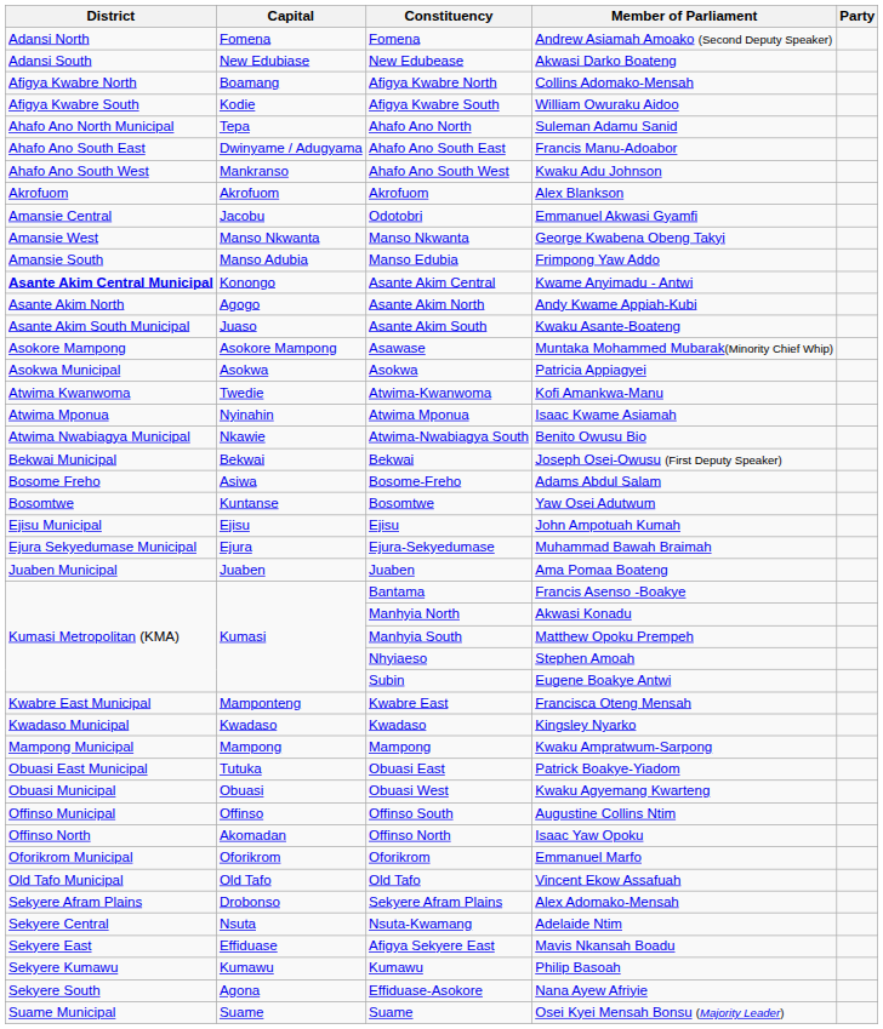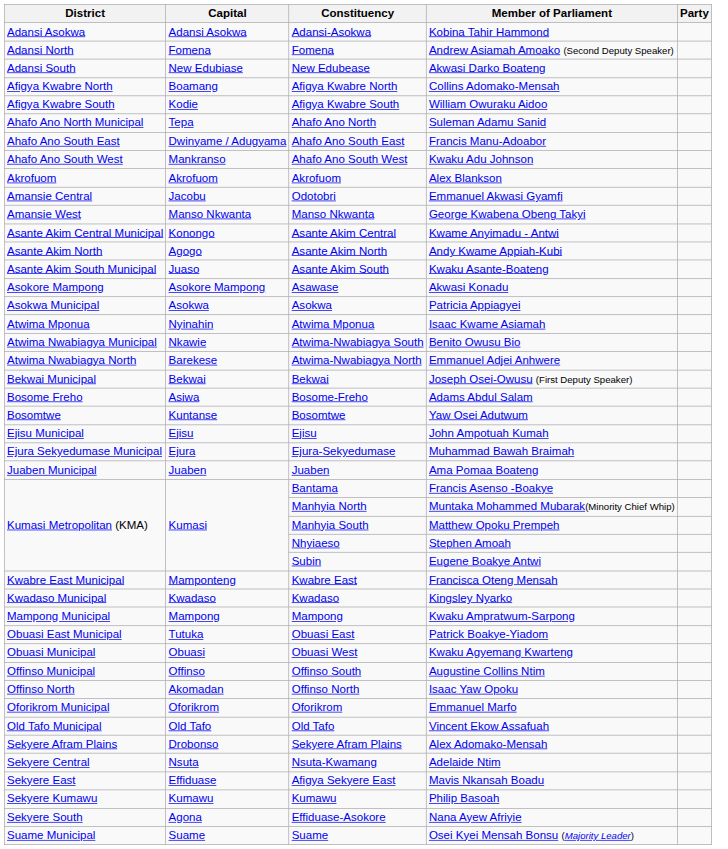 <table class="wikitable sortable">
 <tr>
 <th class="sortable">District</th>
 <th>Capital</th>
 <th>Constituency</th>
 <th>Member of Parliament</th>
 <th>Party</th>
+</tr>
+<tr>
+<td><a href='#'>Adansi Asokwa</a></td>
+<td><a href='#'>Adansi Asokwa</a></td>
+<td><a href='#'>Adansi-Asokwa</a></td>
+<td><a href='#'>Kobina Tahir Hammond</a></td>
+<td></td>
 </tr>
 <tr>
 <td><a href='#'>Adansi North</a></td>
 <td><a href='#'>Fomena</a></td>
 <td><a href='#'>Fomena</a></td>
 <td><a href='#'>Andrew Asiamah Amoako</a> <small>(Second Deputy Speaker)</small></td>
 <td></td>
 </tr>
 <tr>
 <td><a href='#'>Adansi South</a></td>
 <td><a href='#'>New Edubiase</a></td>
 <td><a href='#'>New Edubease</a></td>
 <td><a href='#'>Akwasi Darko Boateng</a></td>
 <td></td>
 </tr>
 <tr>
 <td><a href='#'>Afigya Kwabre North</a></td>
 <td><a href='#'>Boamang</a></td>
 <td><a href='#'>Afigya Kwabre North</a></td>
 <td><a href='#'>Collins Adomako-Mensah</a></td>
 <td></td>
 </tr>
 <tr>
 <td><a href='#'>Afigya Kwabre South</a></td>
 <td><a href='#'>Kodie</a></td>
 <td><a href='#'>Afigya Kwabre South</a></td>
 <td><a href='#'>William Owuraku Aidoo</a></td>
 <td></td>
 </tr>
 <tr>
 <td><a href='#'>Ahafo Ano North Municipal</a></td>
 <td><a href='#'>Tepa</a></td>
 <td><a href='#'>Ahafo Ano North</a></td>
 <td><a href='#'>Suleman Adamu Sanid</a></td>
 <td></td>
 </tr>
 <tr>
 <td><a href='#'>Ahafo Ano South East</a></td>
 <td><a href='#'>Dwinyame / Adugyama</a></td>
 <td><a href='#'>Ahafo Ano South East</a></td>
 <td><a href='#'>Francis Manu-Adoabor</a></td>
 <td></td>
 </tr>
 <tr>
 <td><a href='#'>Ahafo Ano South West</a></td>
 <td><a href='#'>Mankranso</a></td>
 <td><a href='#'>Ahafo Ano South West</a></td>
 <td><a href='#'>Kwaku Adu Johnson</a></td>
 <td></td>
 </tr>
 <tr>
 <td><a href='#'>Akrofuom</a></td>
 <td><a href='#'>Akrofuom</a></td>
 <td><a href='#'>Akrofuom</a></td>
 <td><a href='#'>Alex Blankson</a></td>
 <td></td>
 </tr>
 <tr>
 <td><a href='#'>Amansie Central</a></td>
 <td><a href='#'>Jacobu</a></td>
 <td><a href='#'>Odotobri</a></td>
 <td><a href='#'>Emmanuel Akwasi Gyamfi</a></td>
 <td></td>
 </tr>
 <tr>
 <td><a href='#'>Amansie West</a></td>
 <td><a href='#'>Manso Nkwanta</a></td>
 <td><a href='#'>Manso Nkwanta</a></td>
 <td><a href='#'>George Kwabena Obeng Takyi</a></td>
 <td></td>
 </tr>
 <tr>
-<td><a href='#'>Amansie South</a></td>
-<td><a href='#'>Manso Adubia</a></td>
-<td><a href='#'>Manso Edubia</a></td>
-<td><a href='#'>Frimpong Yaw Addo</a></td>
-<td></td>
-</tr>
-<tr>
-<td><strong><a href='#'>Asante Akim Central Municipal</a></strong></td>
+<td><a href='#'>Asante Akim Central Municipal</a></td>
 <td><a href='#'>Konongo</a></td>
 <td><a href='#'>Asante Akim Central</a></td>
 <td><a href='#'>Kwame Anyimadu - Antwi</a></td>
 <td></td>
 </tr>
 <tr>
 <td><a href='#'>Asante Akim North</a></td>
 <td><a href='#'>Agogo</a></td>
 <td><a href='#'>Asante Akim North</a></td>
 <td><a href='#'>Andy Kwame Appiah-Kubi</a></td>
 <td></td>
 </tr>
 <tr>
 <td><a href='#'>Asante Akim South Municipal</a></td>
 <td><a href='#'>Juaso</a></td>
 <td><a href='#'>Asante Akim South</a></td>
 <td><a href='#'>Kwaku Asante-Boateng</a></td>
 <td></td>
 </tr>
 <tr>
 <td><a href='#'>Asokore Mampong</a></td>
 <td><a href='#'>Asokore Mampong</a></td>
 <td><a href='#'>Asawase</a></td>
-<td><a href='#'>Muntaka Mohammed Mubarak</a><small>(Minority Chief Whip)</small></td>
+<td><a href='#'>Akwasi Konadu</a></td>
 <td></td>
 </tr>
 <tr>
 <td><a href='#'>Asokwa Municipal</a></td>
 <td><a href='#'>Asokwa</a></td>
 <td><a href='#'>Asokwa</a></td>
 <td><a href='#'>Patricia Appiagyei</a></td>
-<td></td>
-</tr>
-<tr>
-<td><a href='#'>Atwima Kwanwoma</a></td>
-<td><a href='#'>Twedie</a></td>
-<td><a href='#'>Atwima-Kwanwoma</a></td>
-<td><a href='#'>Kofi Amankwa-Manu</a></td>
 <td></td>
 </tr>
 <tr>
 <td><a href='#'>Atwima Mponua</a></td>
 <td><a href='#'>Nyinahin</a></td>
 <td><a href='#'>Atwima Mponua</a></td>
 <td><a href='#'>Isaac Kwame Asiamah</a></td>
 <td></td>
 </tr>
 <tr>
 <td><a href='#'>Atwima Nwabiagya Municipal</a></td>
 <td><a href='#'>Nkawie</a></td>
 <td><a href='#'>Atwima-Nwabiagya South</a></td>
 <td><a href='#'>Benito Owusu Bio</a></td>
+<td></td>
+</tr>
+<tr>
+<td><a href='#'>Atwima Nwabiagya North</a></td>
+<td><a href='#'>Barekese</a></td>
+<td><a href='#'>Atwima-Nwabiagya North</a></td>
+<td><a href='#'>Emmanuel Adjei Anhwere</a></td>
 <td></td>
 </tr>
 <tr>
 <td><a href='#'>Bekwai Municipal</a></td>
 <td><a href='#'>Bekwai</a></td>
 <td><a href='#'>Bekwai</a></td>
 <td><a href='#'>Joseph Osei-Owusu</a> <small> (First Deputy Speaker) </small></td>
 <td></td>
 </tr>
 <tr>
 <td><a href='#'>Bosome Freho</a></td>
 <td><a href='#'>Asiwa</a></td>
 <td><a href='#'>Bosome-Freho</a></td>
 <td><a href='#'>Adams Abdul Salam</a></td>
 <td></td>
 </tr>
 <tr>
 <td><a href='#'>Bosomtwe</a></td>
 <td><a href='#'>Kuntanse</a></td>
 <td><a href='#'>Bosomtwe</a></td>
 <td><a href='#'>Yaw Osei Adutwum</a></td>
 <td></td>
 </tr>
 <tr>
 <td><a href='#'>Ejisu Municipal</a></td>
 <td><a href='#'>Ejisu</a></td>
 <td><a href='#'>Ejisu</a></td>
 <td><a href='#'>John Ampotuah Kumah</a></td>
 <td></td>
 </tr>
 <tr>
 <td><a href='#'>Ejura Sekyedumase Municipal</a></td>
 <td><a href='#'>Ejura</a></td>
 <td><a href='#'>Ejura-Sekyedumase</a></td>
 <td><a href='#'>Muhammad Bawah Braimah</a></td>
 <td></td>
 </tr>
 <tr>
 <td><a href='#'>Juaben Municipal</a></td>
 <td><a href='#'>Juaben</a></td>
 <td><a href='#'>Juaben</a></td>
 <td><a href='#'>Ama Pomaa Boateng</a></td>
 <td></td>
 </tr>
 <tr>
 <td rowspan="5"> <a href='#'>Kumasi Metropolitan</a> (KMA)</td>
 <td rowspan="5"><a href='#'>Kumasi</a></td>
 <td><a href='#'>Bantama</a></td>
 <td><a href='#'>Francis Asenso -Boakye</a></td>
 <td></td>
 </tr>
 <tr>
 <td><a href='#'>Manhyia North</a></td>
-<td><a href='#'>Akwasi Konadu</a></td>
+<td><a href='#'>Muntaka Mohammed Mubarak</a><small>(Minority Chief Whip)</small></td>
 <td></td>
 </tr>
 <tr>
 <td><a href='#'>Manhyia South</a></td>
 <td><a href='#'>Matthew Opoku Prempeh</a></td>
 <td></td>
 </tr>
 <tr>
 <td><a href='#'>Nhyiaeso</a></td>
 <td><a href='#'>Stephen Amoah</a></td>
 <td></td>
 </tr>
 <tr>
 <td><a href='#'>Subin</a></td>
 <td><a href='#'>Eugene Boakye Antwi</a></td>
 <td></td>
 </tr>
 <tr>
 <td><a href='#'>Kwabre East Municipal</a></td>
 <td><a href='#'>Mamponteng</a></td>
 <td><a href='#'>Kwabre East</a></td>
 <td><a href='#'>Francisca Oteng Mensah</a></td>
 <td></td>
 </tr>
 <tr>
 <td><a href='#'>Kwadaso Municipal</a></td>
 <td><a href='#'>Kwadaso</a></td>
 <td><a href='#'>Kwadaso</a></td>
 <td><a href='#'>Kingsley Nyarko</a></td>
 <td></td>
 </tr>
 <tr>
 <td><a href='#'>Mampong Municipal</a></td>
 <td><a href='#'>Mampong</a></td>
 <td><a href='#'>Mampong</a></td>
 <td><a href='#'>Kwaku Ampratwum-Sarpong</a></td>
 <td></td>
 </tr>
 <tr>
 <td><a href='#'>Obuasi East Municipal</a></td>
 <td><a href='#'>Tutuka</a></td>
 <td><a href='#'>Obuasi East</a></td>
 <td><a href='#'>Patrick Boakye-Yiadom</a></td>
 <td></td>
 </tr>
 <tr>
 <td><a href='#'>Obuasi Municipal</a></td>
 <td><a href='#'>Obuasi</a></td>
 <td><a href='#'>Obuasi West</a></td>
 <td><a href='#'>Kwaku Agyemang Kwarteng</a></td>
 <td></td>
 </tr>
 <tr>
 <td><a href='#'>Offinso Municipal</a></td>
 <td><a href='#'>Offinso</a></td>
 <td><a href='#'>Offinso South</a></td>
 <td><a href='#'>Augustine Collins Ntim</a></td>
 <td></td>
 </tr>
 <tr>
 <td><a href='#'>Offinso North</a></td>
 <td><a href='#'>Akomadan</a></td>
 <td><a href='#'>Offinso North</a></td>
 <td><a href='#'>Isaac Yaw Opoku</a></td>
 <td></td>
 </tr>
 <tr>
 <td><a href='#'>Oforikrom Municipal</a></td>
 <td><a href='#'>Oforikrom</a></td>
 <td><a href='#'>Oforikrom</a></td>
 <td><a href='#'>Emmanuel Marfo</a></td>
 <td></td>
 </tr>
 <tr>
 <td><a href='#'>Old Tafo Municipal</a></td>
 <td><a href='#'>Old Tafo</a></td>
 <td><a href='#'>Old Tafo</a></td>
 <td><a href='#'>Vincent Ekow Assafuah</a></td>
 <td></td>
 </tr>
 <tr>
 <td><a href='#'>Sekyere Afram Plains</a></td>
 <td><a href='#'>Drobonso</a></td>
 <td><a href='#'>Sekyere Afram Plains</a></td>
 <td><a href='#'>Alex Adomako-Mensah</a></td>
 <td></td>
 </tr>
 <tr>
 <td><a href='#'>Sekyere Central</a></td>
 <td><a href='#'>Nsuta</a></td>
 <td><a href='#'>Nsuta-Kwamang</a></td>
 <td><a href='#'>Adelaide Ntim</a></td>
 <td></td>
 </tr>
 <tr>
 <td><a href='#'>Sekyere East</a></td>
 <td><a href='#'>Effiduase</a></td>
 <td><a href='#'>Afigya Sekyere East</a></td>
 <td><a href='#'>Mavis Nkansah Boadu</a></td>
 <td></td>
 </tr>
 <tr>
 <td><a href='#'>Sekyere Kumawu</a></td>
 <td><a href='#'>Kumawu</a></td>
 <td><a href='#'>Kumawu</a></td>
 <td><a href='#'>Philip Basoah</a></td>
 <td></td>
 </tr>
 <tr>
 <td><a href='#'>Sekyere South</a></td>
 <td><a href='#'>Agona</a></td>
 <td><a href='#'>Effiduase-Asokore</a></td>
 <td><a href='#'>Nana Ayew Afriyie</a></td>
 <td></td>
 </tr>
 <tr>
 <td><a href='#'>Suame Municipal</a></td>
 <td><a href='#'>Suame</a></td>
 <td><a href='#'>Suame</a></td>
 <td><a href='#'>Osei Kyei Mensah Bonsu</a> <small>(<em><a href='#'>Majority Leader</a></em>)</small></td>
 <td></td>
 </tr>
 </table>
